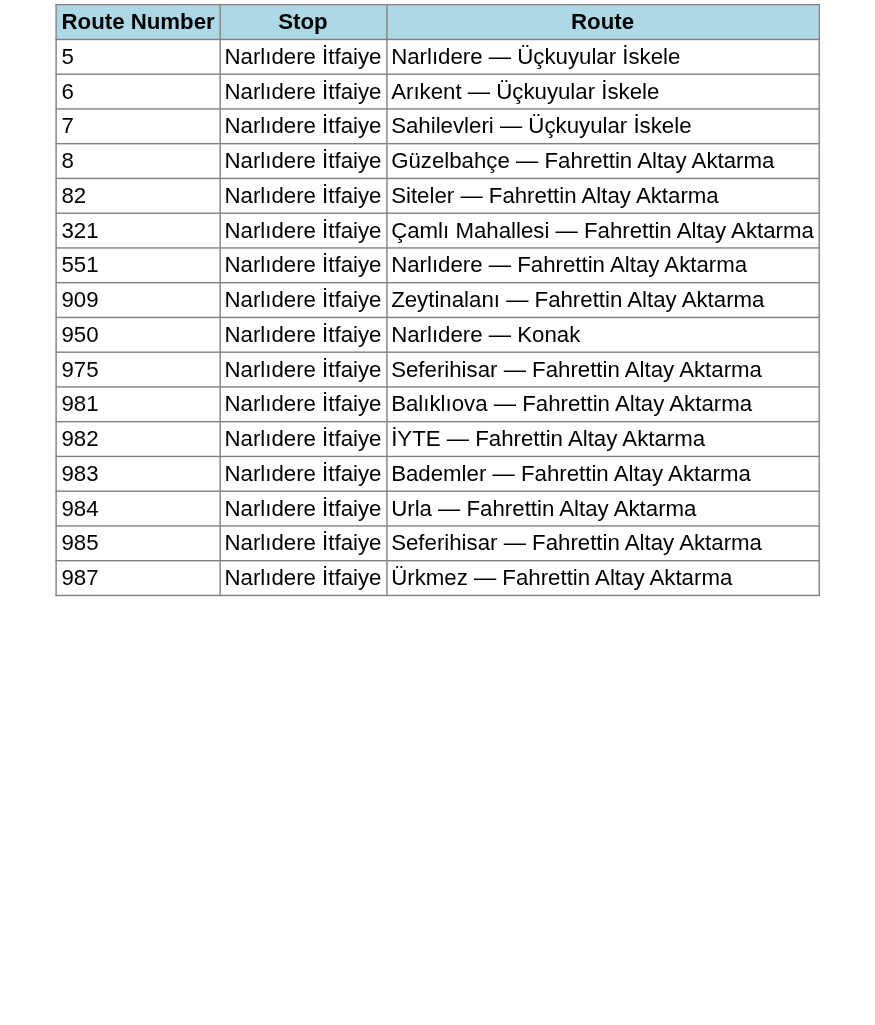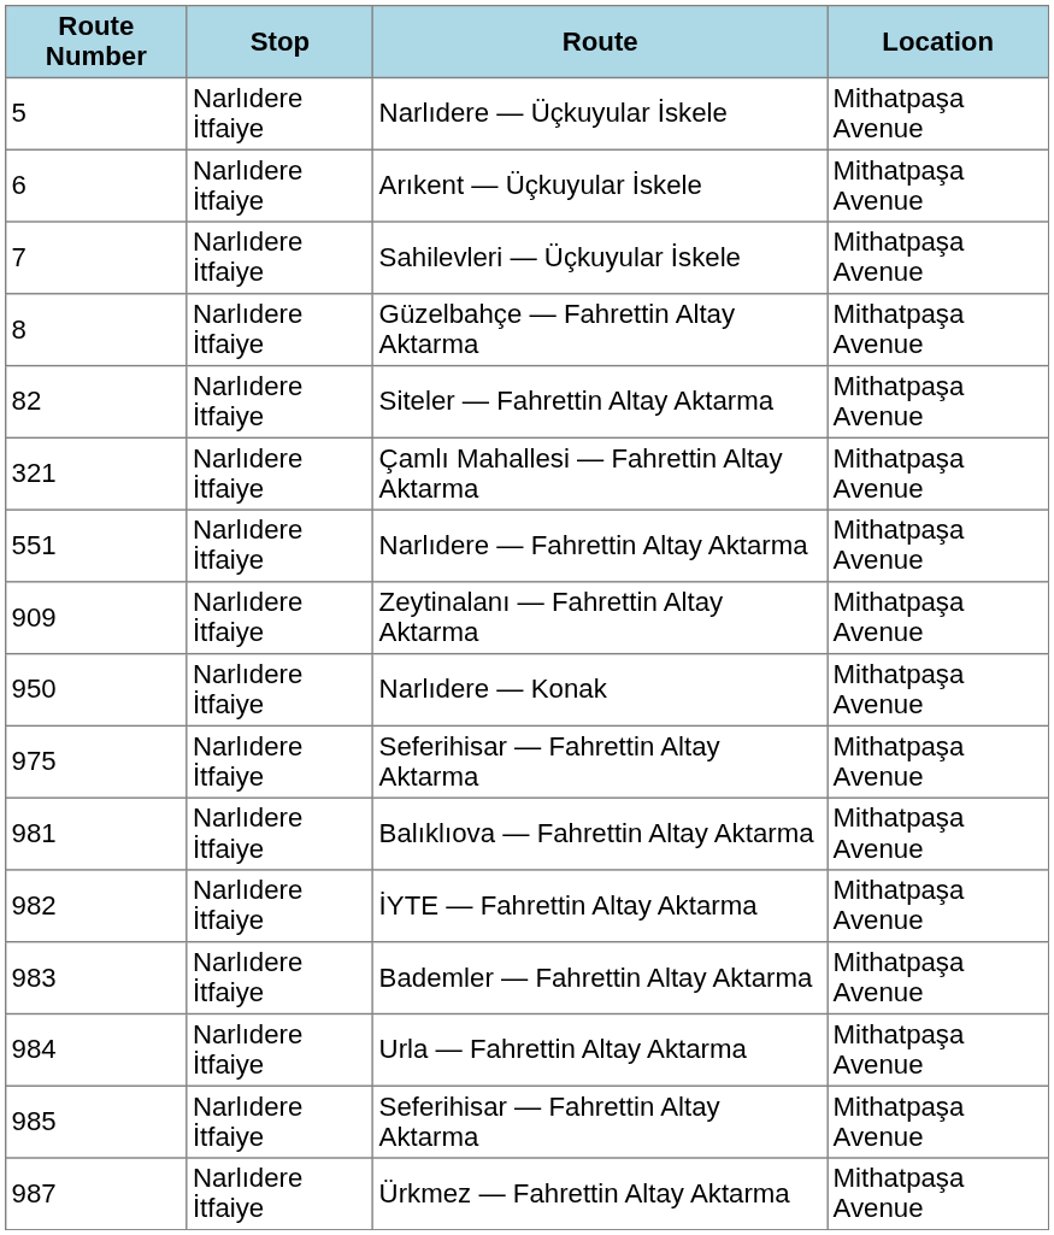 <table class="toccolours" border="1" cellpadding="3" style="margin:1em auto; border-collapse:collapse;">
 <tr style="background:lightblue;">
 <th>Route Number</th>
 <th>Stop</th>
 <th>Route</th>
+<th>Location</th>
 </tr>
 <tr>
 <td>5</td>
 <td>Narlıdere İtfaiye</td>
 <td>Narlıdere — Üçkuyular İskele</td>
+<td>Mithatpaşa Avenue</td>
 </tr>
 <tr>
 <td>6</td>
 <td>Narlıdere İtfaiye</td>
 <td>Arıkent — Üçkuyular İskele</td>
+<td>Mithatpaşa Avenue</td>
 </tr>
 <tr>
 <td>7</td>
 <td>Narlıdere İtfaiye</td>
 <td>Sahilevleri — Üçkuyular İskele</td>
+<td>Mithatpaşa Avenue</td>
 </tr>
 <tr>
 <td>8</td>
 <td>Narlıdere İtfaiye</td>
 <td>Güzelbahçe — Fahrettin Altay Aktarma</td>
+<td>Mithatpaşa Avenue</td>
 </tr>
 <tr>
 <td>82</td>
 <td>Narlıdere İtfaiye</td>
 <td>Siteler — Fahrettin Altay Aktarma</td>
+<td>Mithatpaşa Avenue</td>
 </tr>
 <tr>
 <td>321</td>
 <td>Narlıdere İtfaiye</td>
 <td>Çamlı Mahallesi — Fahrettin Altay Aktarma</td>
+<td>Mithatpaşa Avenue</td>
 </tr>
 <tr>
 <td>551</td>
 <td>Narlıdere İtfaiye</td>
 <td>Narlıdere — Fahrettin Altay Aktarma</td>
+<td>Mithatpaşa Avenue</td>
 </tr>
 <tr>
 <td>909</td>
 <td>Narlıdere İtfaiye</td>
 <td>Zeytinalanı — Fahrettin Altay Aktarma</td>
+<td>Mithatpaşa Avenue</td>
 </tr>
 <tr>
 <td>950</td>
 <td>Narlıdere İtfaiye</td>
 <td>Narlıdere — Konak</td>
+<td>Mithatpaşa Avenue</td>
 </tr>
 <tr>
 <td>975</td>
 <td>Narlıdere İtfaiye</td>
 <td>Seferihisar — Fahrettin Altay Aktarma</td>
+<td>Mithatpaşa Avenue</td>
 </tr>
 <tr>
 <td>981</td>
 <td>Narlıdere İtfaiye</td>
 <td>Balıklıova — Fahrettin Altay Aktarma</td>
+<td>Mithatpaşa Avenue</td>
 </tr>
 <tr>
 <td>982</td>
 <td>Narlıdere İtfaiye</td>
 <td>İYTE — Fahrettin Altay Aktarma</td>
+<td>Mithatpaşa Avenue</td>
 </tr>
 <tr>
 <td>983</td>
 <td>Narlıdere İtfaiye</td>
 <td>Bademler — Fahrettin Altay Aktarma</td>
+<td>Mithatpaşa Avenue</td>
 </tr>
 <tr>
 <td>984</td>
 <td>Narlıdere İtfaiye</td>
 <td>Urla — Fahrettin Altay Aktarma</td>
+<td>Mithatpaşa Avenue</td>
 </tr>
 <tr>
 <td>985</td>
 <td>Narlıdere İtfaiye</td>
 <td>Seferihisar — Fahrettin Altay Aktarma</td>
+<td>Mithatpaşa Avenue</td>
 </tr>
 <tr>
 <td>987</td>
 <td>Narlıdere İtfaiye</td>
 <td>Ürkmez — Fahrettin Altay Aktarma</td>
+<td>Mithatpaşa Avenue</td>
 </tr>
 </table>
